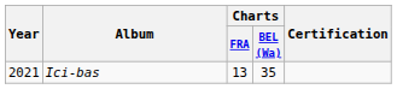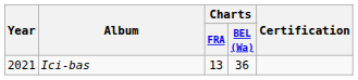 <table class="wikitable">
 <tr>
 <th style="text-align:center; width:10px" rowspan="2">Year</th>
 <th rowspan="2" style="text-align:center; width:180px;">Album</th>
 <th style="text-align:center;" colspan="2">Charts</th>
 <th rowspan="2" style="text-align:center; width:80px;">Certification</th>
 </tr>
 <tr>
 <th width="20"><small><a href='#'>FRA</a></small><br></th>
 <th width="20"><small><a href='#'>BEL<br>(Wa)</a></small><br></th>
 </tr>
 <tr>
 <td style="text-align:center;">2021</td>
 <td><em>Ici-bas</em></td>
 <td style="text-align:center;">13</td>
-<td style="text-align:center;">35</td>
+<td style="text-align:center;">36</td>
 <td></td>
 </tr>
 </table>
